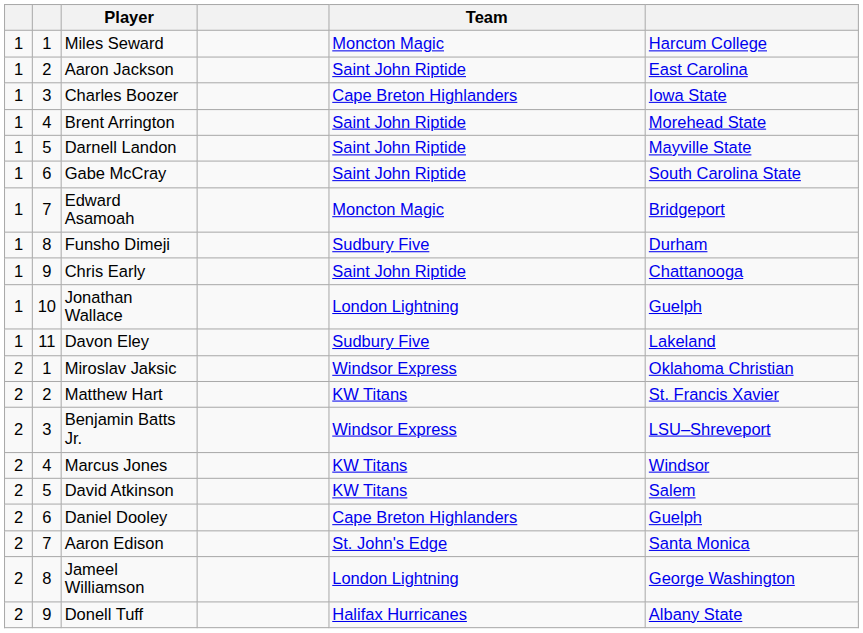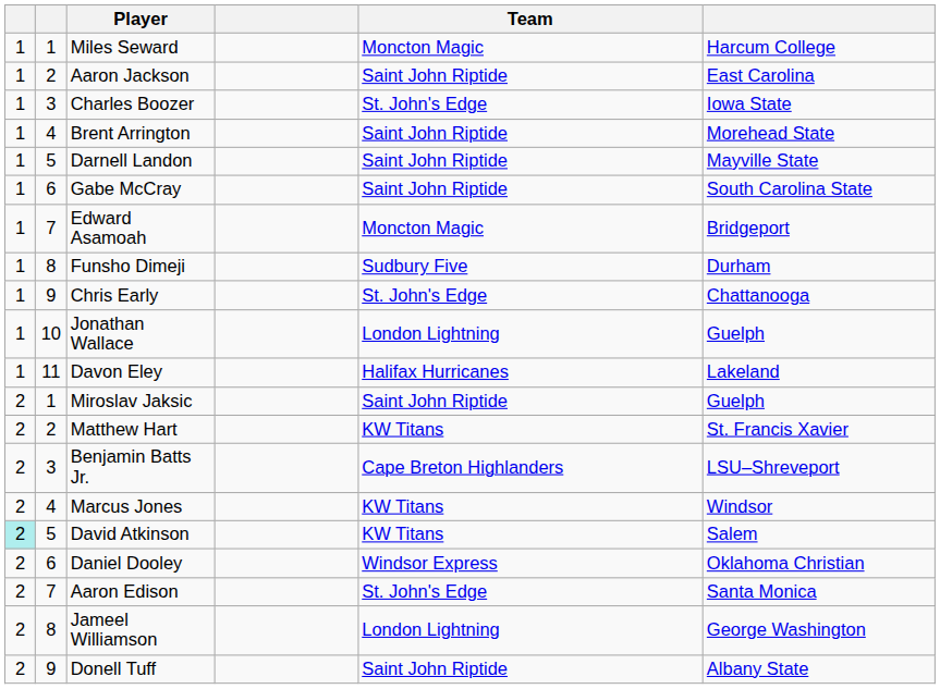 <table class="wikitable sortable" style="text-align:left">
 <tr>
 <th style="width:20px;"></th>
 <th style="width:20px;"></th>
 <th style="width:125px;">Player</th>
 <th style="width:120px;"></th>
 <th style="width:300px;">Team</th>
 <th style="width:200px;"></th>
 </tr>
 <tr>
 <td style="text-align:center;">1</td>
 <td style="text-align:center;">1</td>
 <td>Miles Seward</td>
 <td></td>
 <td><a href='#'>Moncton Magic</a></td>
 <td><a href='#'>Harcum College</a></td>
 </tr>
 <tr>
 <td style="text-align:center;">1</td>
 <td style="text-align:center;">2</td>
 <td>Aaron Jackson</td>
 <td></td>
 <td><a href='#'>Saint John Riptide</a></td>
 <td><a href='#'>East Carolina</a></td>
 </tr>
 <tr>
 <td style="text-align:center;">1</td>
 <td style="text-align:center;">3</td>
 <td>Charles Boozer</td>
 <td></td>
-<td><a href='#'>Cape Breton Highlanders</a></td>
+<td><a href='#'>St. John's Edge</a></td>
 <td><a href='#'>Iowa State</a></td>
 </tr>
 <tr>
 <td style="text-align:center;">1</td>
 <td style="text-align:center;">4</td>
 <td>Brent Arrington</td>
 <td></td>
 <td><a href='#'>Saint John Riptide</a></td>
 <td><a href='#'>Morehead State</a></td>
 </tr>
 <tr>
 <td style="text-align:center;">1</td>
 <td style="text-align:center;">5</td>
 <td>Darnell Landon</td>
 <td></td>
 <td><a href='#'>Saint John Riptide</a></td>
 <td><a href='#'>Mayville State</a></td>
 </tr>
 <tr>
 <td style="text-align:center;">1</td>
 <td style="text-align:center;">6</td>
 <td>Gabe McCray</td>
 <td></td>
 <td><a href='#'>Saint John Riptide</a></td>
 <td><a href='#'>South Carolina State</a></td>
 </tr>
 <tr>
 <td style="text-align:center;">1</td>
 <td style="text-align:center;">7</td>
 <td>Edward Asamoah</td>
 <td></td>
 <td><a href='#'>Moncton Magic</a></td>
 <td><a href='#'>Bridgeport</a></td>
 </tr>
 <tr>
 <td style="text-align:center;">1</td>
 <td style="text-align:center;">8</td>
 <td>Funsho Dimeji</td>
 <td></td>
 <td><a href='#'>Sudbury Five</a></td>
 <td><a href='#'>Durham</a></td>
 </tr>
 <tr>
 <td style="text-align:center;">1</td>
 <td style="text-align:center;">9</td>
 <td>Chris Early</td>
 <td></td>
-<td><a href='#'>Saint John Riptide</a></td>
+<td><a href='#'>St. John's Edge</a></td>
 <td><a href='#'>Chattanooga</a></td>
 </tr>
 <tr>
 <td style="text-align:center;">1</td>
 <td style="text-align:center;">10</td>
 <td>Jonathan Wallace</td>
 <td></td>
 <td><a href='#'>London Lightning</a></td>
 <td><a href='#'>Guelph</a></td>
 </tr>
 <tr>
 <td style="text-align:center;">1</td>
 <td style="text-align:center;">11</td>
 <td>Davon Eley</td>
 <td></td>
-<td><a href='#'>Sudbury Five</a></td>
+<td><a href='#'>Halifax Hurricanes</a></td>
 <td><a href='#'>Lakeland</a></td>
 </tr>
 <tr>
 <td style="text-align:center;">2</td>
 <td style="text-align:center;">1</td>
 <td>Miroslav Jaksic</td>
 <td></td>
-<td><a href='#'>Windsor Express</a></td>
-<td><a href='#'>Oklahoma Christian</a></td>
+<td><a href='#'>Saint John Riptide</a></td>
+<td><a href='#'>Guelph</a></td>
 </tr>
 <tr>
 <td style="text-align:center;">2</td>
 <td style="text-align:center;">2</td>
 <td>Matthew Hart</td>
 <td></td>
 <td><a href='#'>KW Titans</a></td>
 <td><a href='#'>St. Francis Xavier</a></td>
 </tr>
 <tr>
 <td style="text-align:center;">2</td>
 <td style="text-align:center;">3</td>
 <td>Benjamin Batts Jr.</td>
 <td></td>
-<td><a href='#'>Windsor Express</a></td>
+<td><a href='#'>Cape Breton Highlanders</a></td>
 <td><a href='#'>LSU–Shreveport</a></td>
 </tr>
 <tr>
 <td style="text-align:center;">2</td>
 <td style="text-align:center;">4</td>
 <td>Marcus Jones</td>
 <td></td>
 <td><a href='#'>KW Titans</a></td>
 <td><a href='#'>Windsor</a></td>
 </tr>
 <tr>
-<td style="text-align:center;">2</td>
+<td style="background: paleturquoise; text-align:center;">2</td>
 <td style="text-align:center;">5</td>
 <td>David Atkinson</td>
 <td></td>
 <td><a href='#'>KW Titans</a></td>
 <td><a href='#'>Salem</a></td>
 </tr>
 <tr>
 <td style="text-align:center;">2</td>
 <td style="text-align:center;">6</td>
 <td>Daniel Dooley</td>
 <td></td>
-<td><a href='#'>Cape Breton Highlanders</a></td>
-<td><a href='#'>Guelph</a></td>
+<td><a href='#'>Windsor Express</a></td>
+<td><a href='#'>Oklahoma Christian</a></td>
 </tr>
 <tr>
 <td style="text-align:center;">2</td>
 <td style="text-align:center;">7</td>
 <td>Aaron Edison</td>
 <td></td>
 <td><a href='#'>St. John's Edge</a></td>
 <td><a href='#'>Santa Monica</a></td>
 </tr>
 <tr>
 <td style="text-align:center;">2</td>
 <td style="text-align:center;">8</td>
 <td>Jameel Williamson</td>
 <td></td>
 <td><a href='#'>London Lightning</a></td>
 <td><a href='#'>George Washington</a></td>
 </tr>
 <tr>
 <td style="text-align:center;">2</td>
 <td style="text-align:center;">9</td>
 <td>Donell Tuff</td>
 <td></td>
-<td><a href='#'>Halifax Hurricanes</a></td>
+<td><a href='#'>Saint John Riptide</a></td>
 <td><a href='#'>Albany State</a></td>
 </tr>
 </table>
